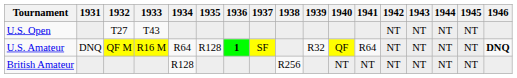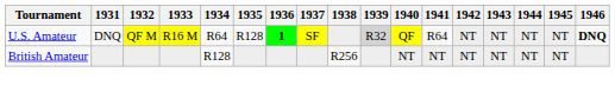 <table class="wikitable" style="font-size:95%;text-align:center;">
 <tr>
 <th>Tournament</th>
 <th>1931</th>
 <th>1932</th>
 <th>1933</th>
 <th>1934</th>
 <th>1935</th>
 <th>1936</th>
 <th>1937</th>
 <th>1938</th>
 <th>1939</th>
 <th>1940</th>
 <th>1941</th>
 <th>1942</th>
 <th>1943</th>
 <th>1944</th>
 <th>1945</th>
 <th>1946</th>
 </tr>
 <tr>
-<td align=left><a href='#'>U.S. Open</a></td>
-<td style="background:#eeeeee;"></td>
-<td>T27</td>
-<td>T43</td>
-<td style="background:#eeeeee;"></td>
-<td style="background:#eeeeee;"></td>
-<td style="background:#eeeeee;"></td>
-<td style="background:#eeeeee;"></td>
-<td style="background:#eeeeee;"></td>
-<td style="background:#eeeeee;"></td>
-<td style="background:#eeeeee;"></td>
-<td style="background:#eeeeee;"></td>
-<td style="background:#eeeeee;">NT</td>
-<td style="background:#eeeeee;">NT</td>
-<td style="background:#eeeeee;">NT</td>
-<td style="background:#eeeeee;">NT</td>
-<td style="background:#eeeeee;"></td>
-</tr>
-<tr>
 <td align=left><a href='#'>U.S. Amateur</a></td>
 <td>DNQ</td>
 <td align="center" style="background:yellow;">QF <span>M</span></td>
 <td align="center" style="background:yellow;">R16 <span>M</span></td>
 <td>R64</td>
 <td>R128</td>
 <td align="center" style="background:#00ff00;"><strong>1</strong></td>
 <td align="center" style="background:yellow;">SF</td>
 <td style="background:#eeeeee;"></td>
-<td>R32</td>
+<td style="background: lightgrey;">R32</td>
 <td align="center" style="background:yellow;">QF</td>
 <td>R64</td>
 <td style="background:#eeeeee;">NT</td>
 <td style="background:#eeeeee;">NT</td>
 <td style="background:#eeeeee;">NT</td>
 <td style="background:#eeeeee;">NT</td>
 <td><strong>DNQ</strong></td>
 </tr>
 <tr>
 <td align=left><a href='#'>British Amateur</a></td>
 <td style="background:#eeeeee;"></td>
 <td style="background:#eeeeee;"></td>
 <td style="background:#eeeeee;"></td>
 <td>R128</td>
 <td style="background:#eeeeee;"></td>
 <td style="background:#eeeeee;"></td>
 <td style="background:#eeeeee;"></td>
 <td>R256</td>
 <td style="background:#eeeeee;"></td>
 <td style="background:#eeeeee;">NT</td>
 <td style="background:#eeeeee;">NT</td>
 <td style="background:#eeeeee;">NT</td>
 <td style="background:#eeeeee;">NT</td>
 <td style="background:#eeeeee;">NT</td>
 <td style="background:#eeeeee;">NT</td>
 <td style="background:#eeeeee;"></td>
 </tr>
 </table>
